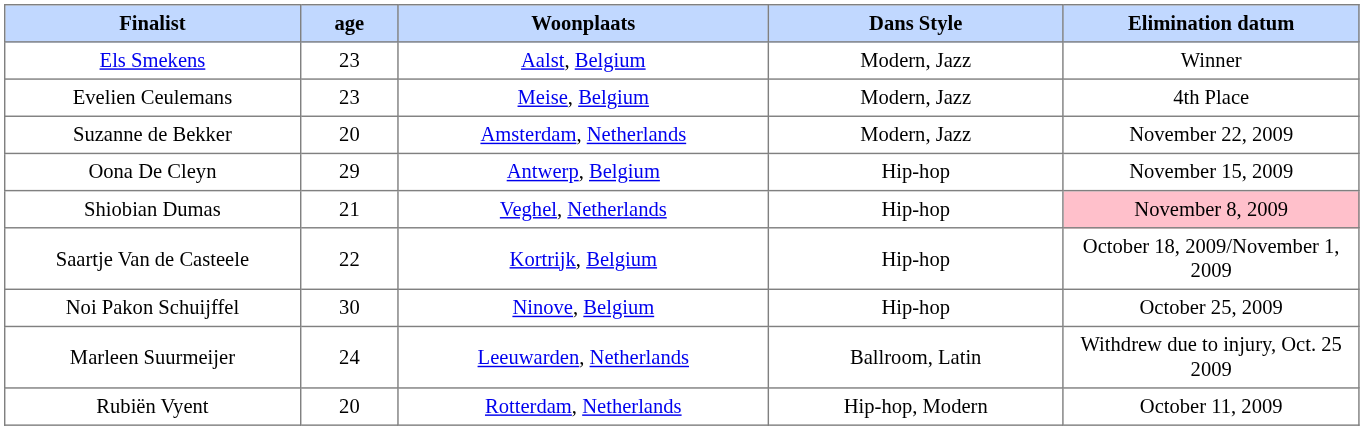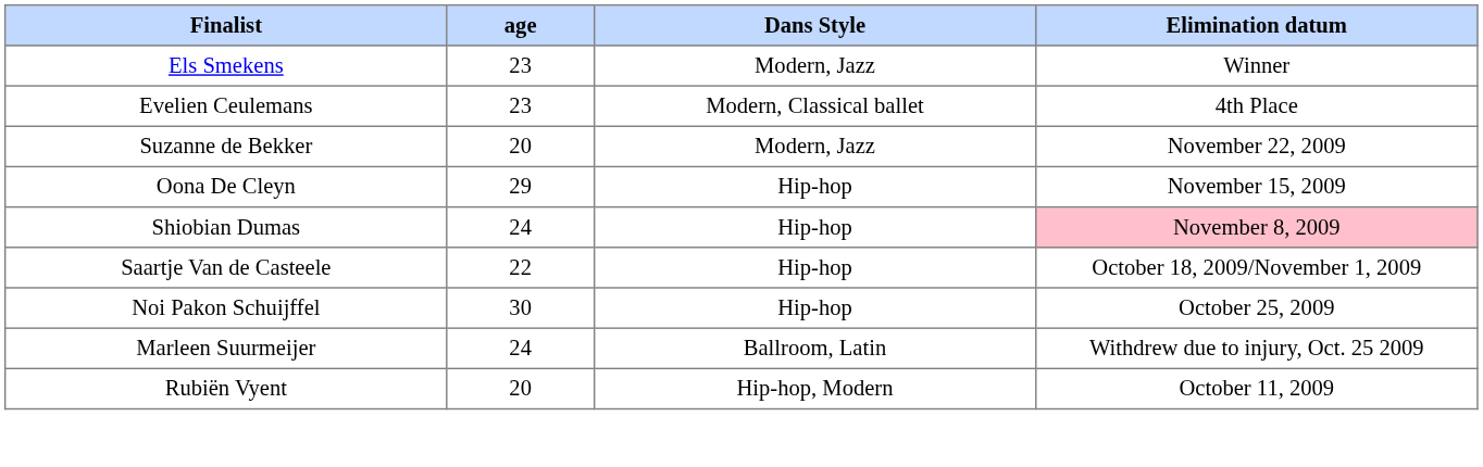 <table border="1" cellpadding="4" cellspacing="0" style="text-align:center; font-size:90%; border-collapse:collapse;" width=75%>
 <tr style="background:#C1D8FF;">
 <th width=12%>Finalist</th>
 <th width=4%; align=center>age</th>
-<th width=15%>Woonplaats</th>
 <th width=12%>Dans Style</th>
 <th width=12%>Elimination datum</th>
 </tr>
 <tr>
 <td><a href='#'>Els Smekens</a></td>
 <td>23</td>
-<td><a href='#'>Aalst</a>, <a href='#'>Belgium</a></td>
 <td>Modern, Jazz</td>
 <td>Winner</td>
 </tr>
 <tr>
 <td>Evelien Ceulemans</td>
 <td>23</td>
-<td><a href='#'>Meise</a>, <a href='#'>Belgium</a></td>
-<td>Modern, Jazz</td>
+<td>Modern, Classical ballet</td>
 <td>4th Place</td>
 </tr>
 <tr>
 <td>Suzanne de Bekker</td>
 <td>20</td>
-<td><a href='#'>Amsterdam</a>, <a href='#'>Netherlands</a></td>
 <td>Modern, Jazz</td>
 <td>November 22, 2009</td>
 </tr>
 <tr>
 <td>Oona De Cleyn</td>
 <td>29</td>
-<td><a href='#'>Antwerp</a>, <a href='#'>Belgium</a></td>
 <td>Hip-hop</td>
 <td>November 15, 2009</td>
 </tr>
 <tr>
 <td>Shiobian Dumas</td>
-<td>21</td>
-<td><a href='#'>Veghel</a>, <a href='#'>Netherlands</a></td>
+<td>24</td>
 <td>Hip-hop</td>
 <td style="background: pink;">November 8, 2009</td>
 </tr>
 <tr>
 <td>Saartje Van de Casteele</td>
 <td>22</td>
-<td><a href='#'>Kortrijk</a>, <a href='#'>Belgium</a></td>
 <td>Hip-hop</td>
 <td>October 18, 2009/November 1, 2009</td>
 </tr>
 <tr>
 <td>Noi Pakon Schuijffel</td>
 <td>30</td>
-<td><a href='#'>Ninove</a>, <a href='#'>Belgium</a></td>
 <td>Hip-hop</td>
 <td>October 25, 2009</td>
 </tr>
 <tr>
 <td>Marleen Suurmeijer</td>
 <td>24</td>
-<td><a href='#'>Leeuwarden</a>, <a href='#'>Netherlands</a></td>
 <td>Ballroom, Latin</td>
 <td>Withdrew due to injury, Oct. 25 2009</td>
 </tr>
 <tr>
 <td>Rubiën Vyent</td>
 <td>20</td>
-<td><a href='#'>Rotterdam</a>, <a href='#'>Netherlands</a></td>
 <td>Hip-hop, Modern</td>
 <td>October 11, 2009</td>
 </tr>
 </table>
